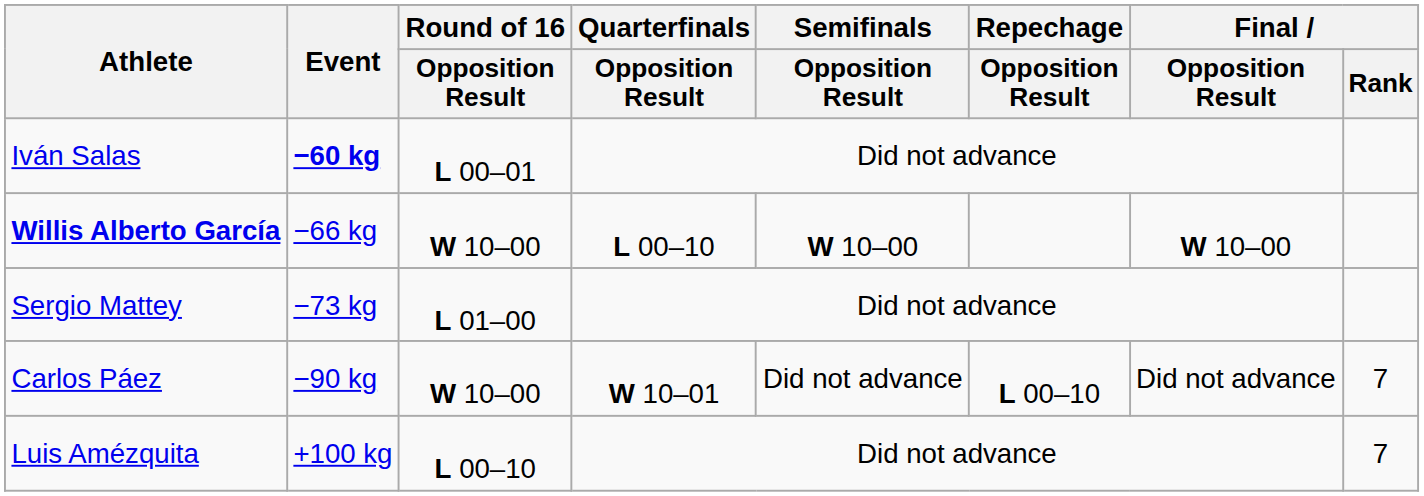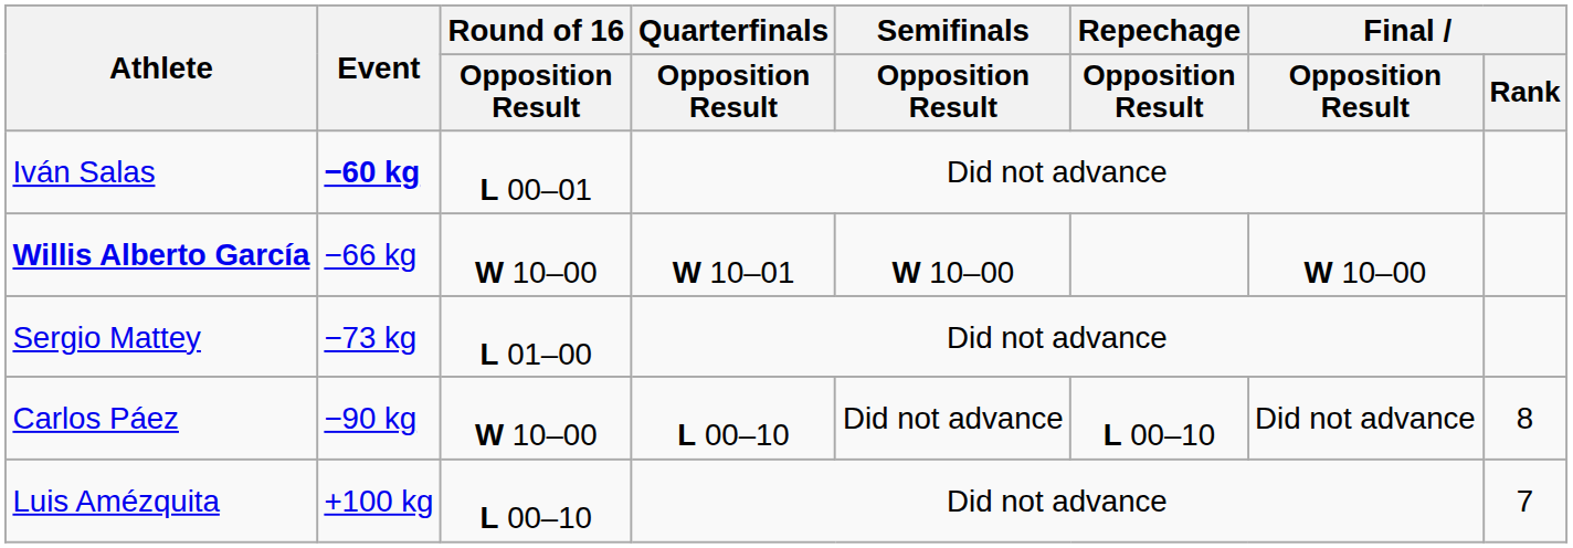 <table class="wikitable" style="font-size:90%">
 <tr>
 <th rowspan=2>Athlete</th>
 <th rowspan=2>Event</th>
 <th>Round of 16</th>
 <th>Quarterfinals</th>
 <th>Semifinals</th>
 <th>Repechage</th>
 <th colspan=2>Final / </th>
 </tr>
 <tr style="font-size:95%">
 <th>Opposition<br>Result</th>
 <th>Opposition<br>Result</th>
 <th>Opposition<br>Result</th>
 <th>Opposition<br>Result</th>
 <th>Opposition<br>Result</th>
 <th>Rank</th>
 </tr>
 <tr align=center>
 <td align=left><a href='#'>Iván Salas</a></td>
 <td align=left><strong><a href='#'>−60 kg</a></strong></td>
 <td> <br> <strong>L</strong> 00–01</td>
 <td colspan=4>Did not advance</td>
 <td></td>
 </tr>
 <tr align=center>
 <td align=left><strong><a href='#'>Willis Alberto García</a></strong></td>
 <td align=left><a href='#'>−66 kg</a></td>
 <td> <br> <strong>W</strong> 10–00</td>
-<td> <br> <strong>L</strong> 00–10</td>
+<td> <br> <strong>W</strong> 10–01</td>
 <td> <br> <strong>W</strong> 10–00</td>
 <td></td>
 <td> <br><strong>W</strong> 10–00</td>
 <td></td>
 </tr>
 <tr align=center>
 <td align=left><a href='#'>Sergio Mattey</a></td>
 <td align=left><a href='#'>−73 kg</a></td>
 <td> <br> <strong>L</strong> 01–00</td>
 <td colspan=4>Did not advance</td>
 <td></td>
 </tr>
 <tr align=center>
 <td align=left><a href='#'>Carlos Páez</a></td>
 <td align=left><a href='#'>−90 kg</a></td>
 <td> <br> <strong>W</strong> 10–00</td>
-<td> <br> <strong>W</strong> 10–01</td>
+<td> <br> <strong>L</strong> 00–10</td>
 <td>Did not advance</td>
 <td> <br><strong>L</strong> 00–10</td>
 <td>Did not advance</td>
-<td>7</td>
+<td>8</td>
 </tr>
 <tr align=center>
 <td align=left><a href='#'>Luis Amézquita</a></td>
 <td align=left><a href='#'>+100 kg</a></td>
 <td> <br> <strong>L</strong> 00–10</td>
 <td colspan=4>Did not advance</td>
 <td>7</td>
 </tr>
 </table>
